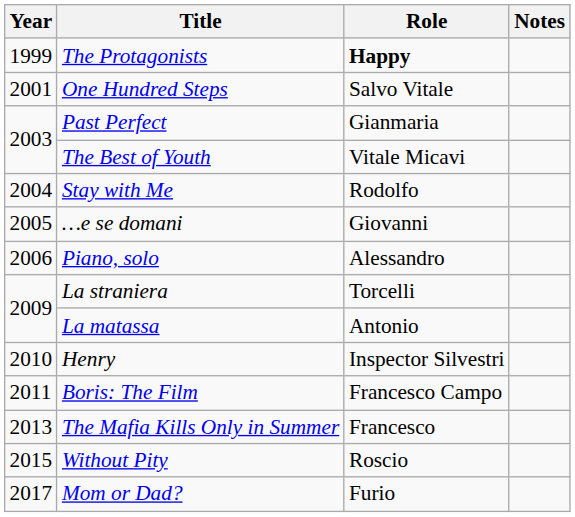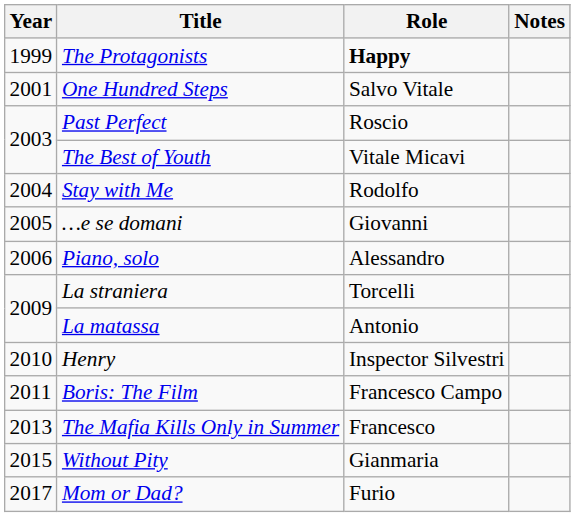 <table class="wikitable plainrowheaders sortable">
 <tr>
 <th scope="col">Year</th>
 <th scope="col">Title</th>
 <th scope="col">Role</th>
 <th scope="col" class="unsortable">Notes</th>
 </tr>
 <tr>
 <td>1999</td>
 <td><em><a href='#'>The Protagonists</a></em></td>
 <td><strong>Happy</strong></td>
 <td></td>
 </tr>
 <tr>
 <td>2001</td>
 <td><em><a href='#'>One Hundred Steps</a></em></td>
 <td>Salvo Vitale</td>
 <td></td>
 </tr>
 <tr>
 <td rowspan="2">2003</td>
 <td><em><a href='#'>Past Perfect</a></em></td>
-<td>Gianmaria</td>
+<td>Roscio</td>
 <td></td>
 </tr>
 <tr>
 <td><em><a href='#'>The Best of Youth</a></em></td>
 <td>Vitale Micavi</td>
 <td></td>
 </tr>
 <tr>
 <td>2004</td>
 <td><em><a href='#'>Stay with Me</a></em></td>
 <td>Rodolfo</td>
 <td></td>
 </tr>
 <tr>
 <td>2005</td>
 <td><em>…e se domani</em></td>
 <td>Giovanni</td>
 <td></td>
 </tr>
 <tr>
 <td>2006</td>
 <td><em><a href='#'>Piano, solo</a></em></td>
 <td>Alessandro</td>
 <td></td>
 </tr>
 <tr>
 <td rowspan="2">2009</td>
 <td><em>La straniera</em></td>
 <td>Torcelli</td>
 <td></td>
 </tr>
 <tr>
 <td><em><a href='#'>La matassa</a></em></td>
 <td>Antonio</td>
 <td></td>
 </tr>
 <tr>
 <td>2010</td>
 <td><em>Henry</em></td>
 <td>Inspector Silvestri</td>
 <td></td>
 </tr>
 <tr>
 <td>2011</td>
 <td><em><a href='#'>Boris: The Film</a></em></td>
 <td>Francesco Campo</td>
 <td></td>
 </tr>
 <tr>
 <td>2013</td>
 <td><em><a href='#'>The Mafia Kills Only in Summer</a></em></td>
 <td>Francesco</td>
 <td></td>
 </tr>
 <tr>
 <td>2015</td>
 <td><em><a href='#'>Without Pity</a></em></td>
-<td>Roscio</td>
+<td>Gianmaria</td>
 <td></td>
 </tr>
 <tr>
 <td>2017</td>
 <td><em><a href='#'>Mom or Dad?</a></em></td>
 <td>Furio</td>
 <td></td>
 </tr>
 </table>
